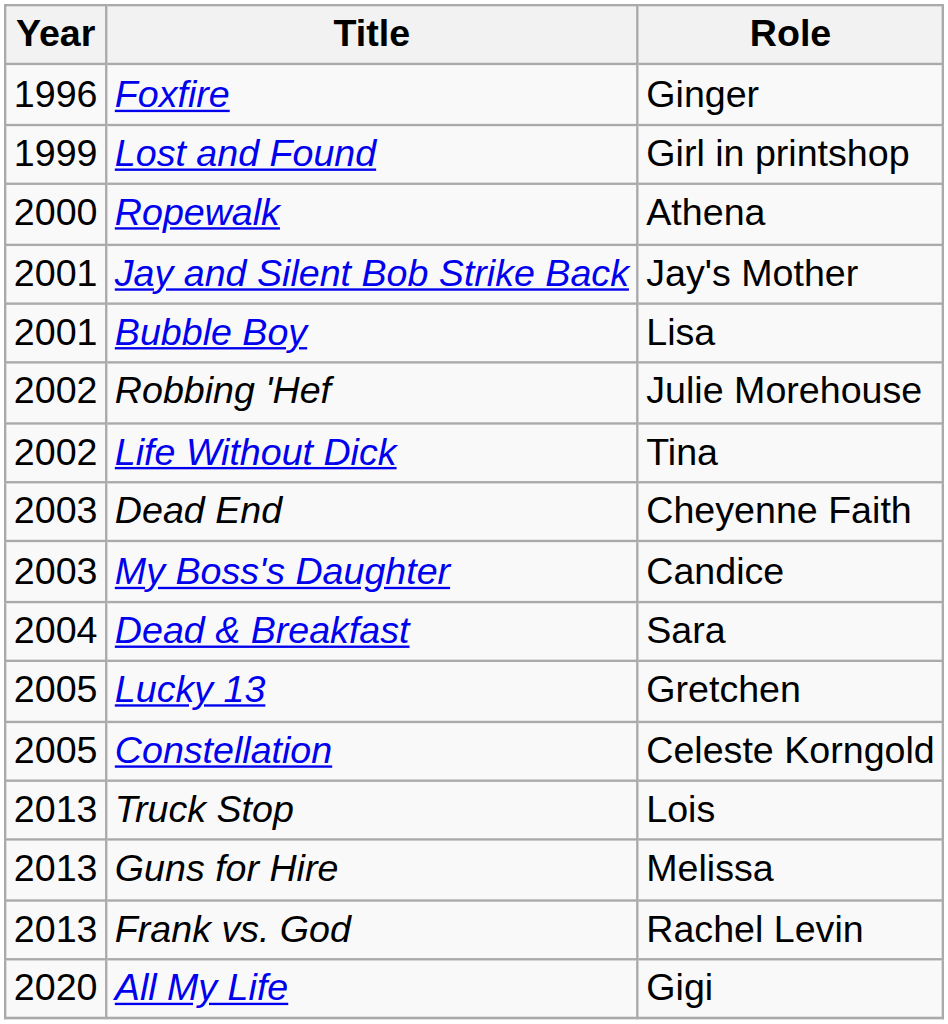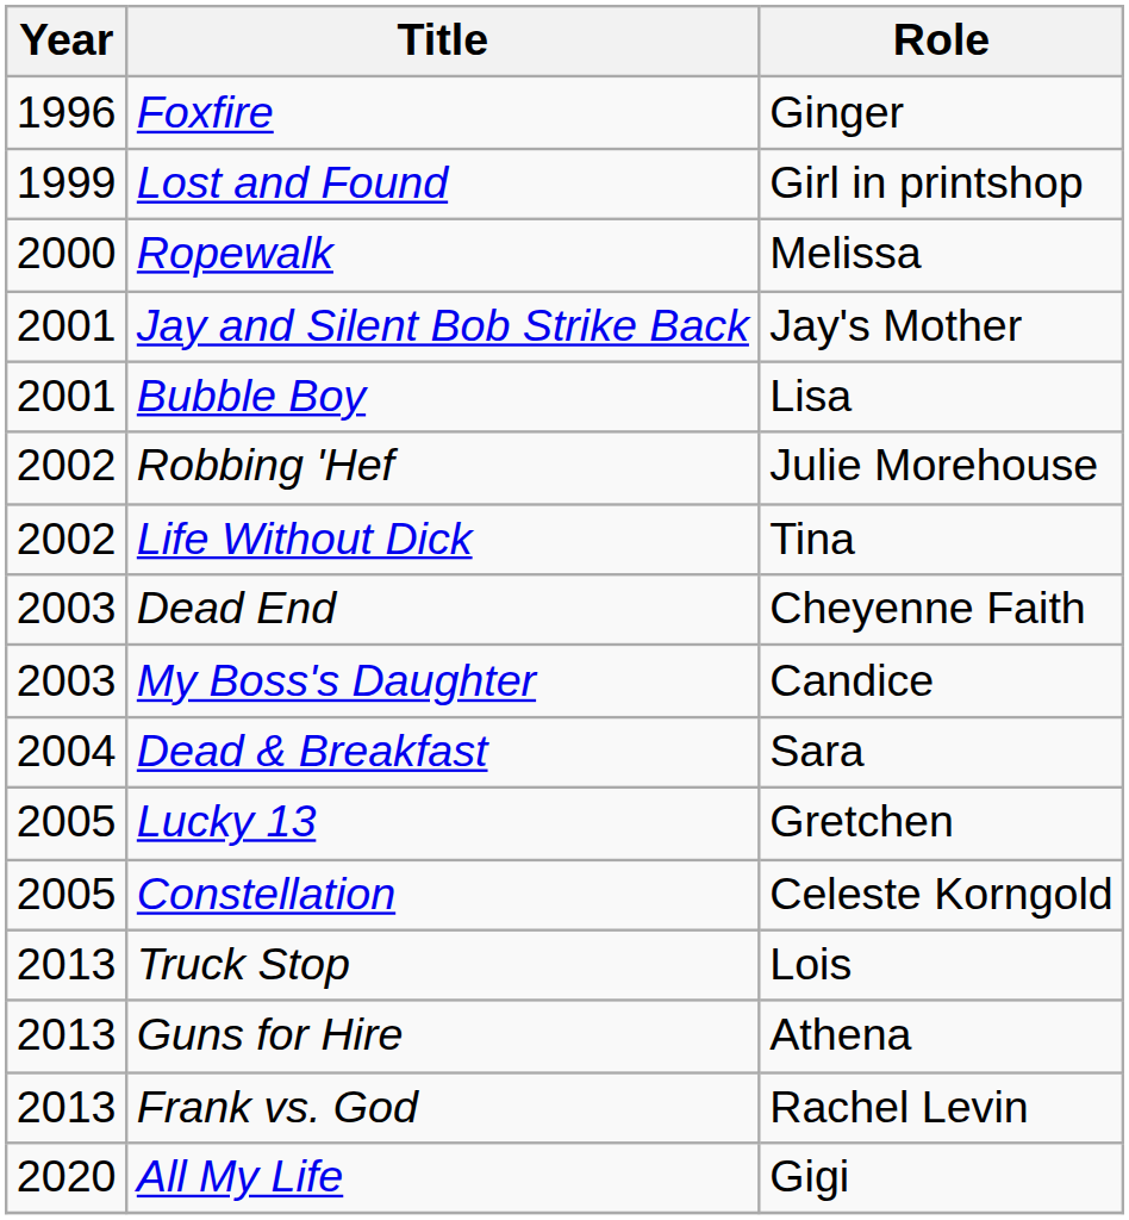 <table class="wikitable sortable">
 <tr>
 <th>Year</th>
 <th>Title</th>
 <th>Role</th>
 </tr>
 <tr>
 <td>1996</td>
 <td><em><a href='#'>Foxfire</a></em></td>
 <td>Ginger</td>
 </tr>
 <tr>
 <td>1999</td>
 <td><em><a href='#'>Lost and Found</a></em></td>
 <td>Girl in printshop</td>
 </tr>
 <tr>
 <td>2000</td>
 <td><em><a href='#'>Ropewalk</a></em></td>
-<td>Athena</td>
+<td>Melissa</td>
 </tr>
 <tr>
 <td>2001</td>
 <td><em><a href='#'>Jay and Silent Bob Strike Back</a></em></td>
 <td>Jay's Mother</td>
 </tr>
 <tr>
 <td>2001</td>
 <td><em><a href='#'>Bubble Boy</a></em></td>
 <td>Lisa</td>
 </tr>
 <tr>
 <td>2002</td>
 <td><em>Robbing 'Hef</em></td>
 <td>Julie Morehouse</td>
 </tr>
 <tr>
 <td>2002</td>
 <td><em><a href='#'>Life Without Dick</a></em></td>
 <td>Tina</td>
 </tr>
 <tr>
 <td>2003</td>
 <td><em>Dead End</em></td>
 <td>Cheyenne Faith</td>
 </tr>
 <tr>
 <td>2003</td>
 <td><em><a href='#'>My Boss's Daughter</a></em></td>
 <td>Candice</td>
 </tr>
 <tr>
 <td>2004</td>
 <td><em><a href='#'>Dead & Breakfast</a></em></td>
 <td>Sara</td>
 </tr>
 <tr>
 <td>2005</td>
 <td><em><a href='#'>Lucky 13</a></em></td>
 <td>Gretchen</td>
 </tr>
 <tr>
 <td>2005</td>
 <td><em><a href='#'>Constellation</a></em></td>
 <td>Celeste Korngold</td>
 </tr>
 <tr>
 <td>2013</td>
 <td><em>Truck Stop</em></td>
 <td>Lois</td>
 </tr>
 <tr>
 <td>2013</td>
 <td><em>Guns for Hire</em></td>
-<td>Melissa</td>
+<td>Athena</td>
 </tr>
 <tr>
 <td>2013</td>
 <td><em>Frank vs. God</em></td>
 <td>Rachel Levin</td>
 </tr>
 <tr>
 <td>2020</td>
 <td><em><a href='#'>All My Life</a></em></td>
 <td>Gigi</td>
 </tr>
 <tr>
 </tr>
 </table>
